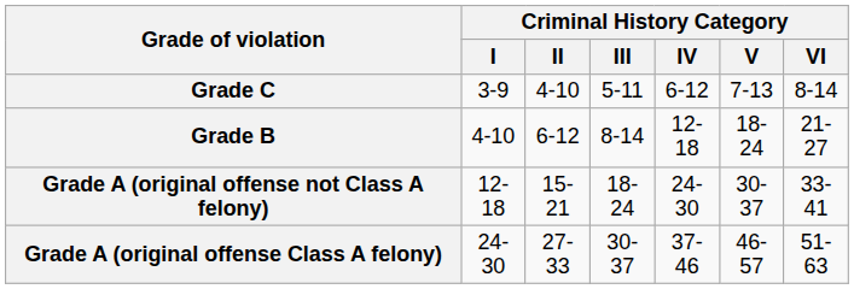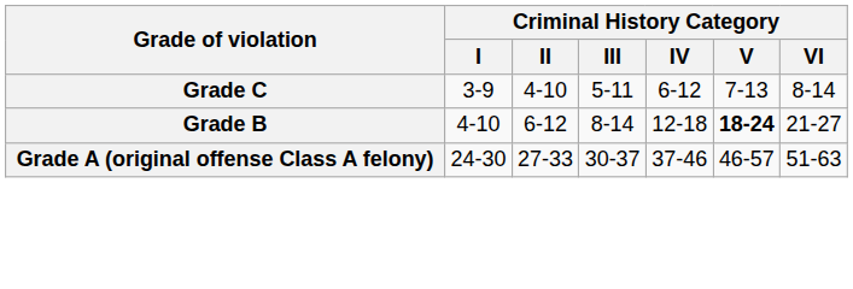 <table class="wikitable" style="text-align:center; width:100%;">
 <tr>
 <th rowspan=2>Grade of violation</th>
 <th colspan="6" style="text-align:center;">Criminal History Category</th>
 </tr>
 <tr>
 <th>I</th>
 <th>II</th>
 <th>III</th>
 <th>IV</th>
 <th>V</th>
 <th>VI</th>
 </tr>
 <tr>
 <th>Grade C</th>
 <td>3-9</td>
 <td>4-10</td>
 <td>5-11</td>
 <td>6-12</td>
 <td>7-13</td>
 <td>8-14</td>
 </tr>
 <tr>
 <th>Grade B</th>
 <td>4-10</td>
 <td>6-12</td>
 <td>8-14</td>
 <td>12-18</td>
-<td>18-24</td>
+<td><strong>18-24</strong></td>
 <td>21-27</td>
-</tr>
-<tr>
-<th>Grade A (original offense not Class A felony)</th>
-<td>12-18</td>
-<td>15-21</td>
-<td>18-24</td>
-<td>24-30</td>
-<td>30-37</td>
-<td>33-41</td>
 </tr>
 <tr>
 <th>Grade A (original offense Class A felony)</th>
 <td>24-30</td>
 <td>27-33</td>
 <td>30-37</td>
 <td>37-46</td>
 <td>46-57</td>
 <td>51-63</td>
 </tr>
 </table>
